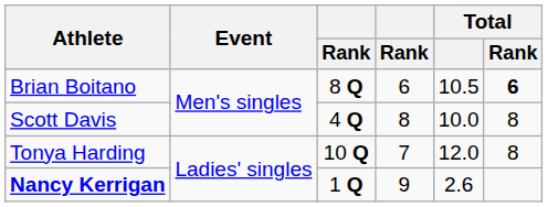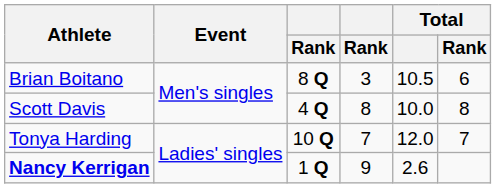 <table class=wikitable style=font-size:90%;text-align:center>
 <tr>
 <th rowspan=2>Athlete</th>
 <th rowspan=2>Event</th>
 <th></th>
 <th></th>
 <th colspan=2>Total</th>
 </tr>
 <tr style=font-size:95%>
 <th>Rank</th>
 <th>Rank</th>
 <th></th>
 <th>Rank</th>
 </tr>
 <tr>
 <td align=left><a href='#'>Brian Boitano</a></td>
 <td align=left rowspan=2><a href='#'>Men's singles</a></td>
 <td>8 <strong>Q</strong></td>
+<td>3</td>
+<td>10.5</td>
 <td>6</td>
-<td>10.5</td>
-<td><strong>6</strong></td>
 </tr>
 <tr>
 <td align=left><a href='#'>Scott Davis</a></td>
 <td>4 <strong>Q</strong></td>
 <td>8</td>
 <td>10.0</td>
 <td>8</td>
 </tr>
 <tr>
 <td align=left><a href='#'>Tonya Harding</a></td>
 <td align=left rowspan=2><a href='#'>Ladies' singles</a></td>
 <td>10 <strong>Q</strong></td>
 <td>7</td>
 <td>12.0</td>
-<td>8</td>
+<td>7</td>
 </tr>
 <tr>
 <td align=left><strong><a href='#'>Nancy Kerrigan</a></strong></td>
 <td>1 <strong>Q</strong></td>
 <td>9</td>
 <td>2.6</td>
 <td></td>
 </tr>
 </table>
